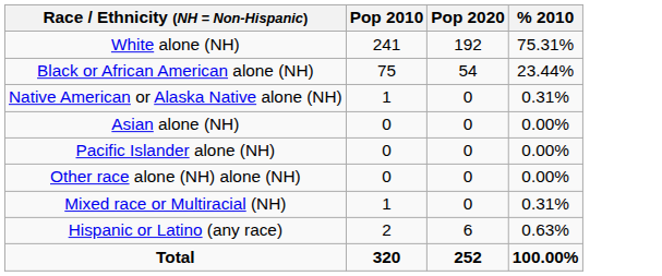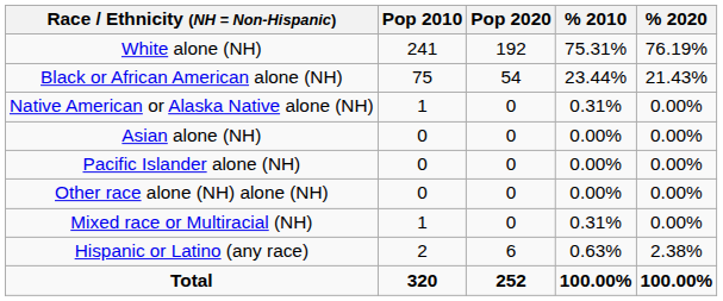 <table class="wikitable" style="text-align:center;">
 <tr>
 <th>Race / Ethnicity <small>(<em>NH = Non-Hispanic</em>)</small></th>
 <th>Pop 2010</th>
 <th>Pop 2020</th>
 <th>% 2010</th>
+<th>% 2020</th>
 </tr>
 <tr>
 <td><a href='#'>White</a> alone (NH)</td>
 <td>241</td>
 <td>192</td>
 <td>75.31%</td>
+<td>76.19%</td>
 </tr>
 <tr>
 <td><a href='#'>Black or African American</a> alone (NH)</td>
 <td>75</td>
 <td>54</td>
 <td>23.44%</td>
+<td>21.43%</td>
 </tr>
 <tr>
 <td><a href='#'>Native American</a> or <a href='#'>Alaska Native</a> alone (NH)</td>
 <td>1</td>
 <td>0</td>
 <td>0.31%</td>
+<td>0.00%</td>
 </tr>
 <tr>
 <td><a href='#'>Asian</a> alone (NH)</td>
 <td>0</td>
 <td>0</td>
+<td>0.00%</td>
 <td>0.00%</td>
 </tr>
 <tr>
 <td><a href='#'>Pacific Islander</a> alone (NH)</td>
 <td>0</td>
 <td>0</td>
 <td>0.00%</td>
+<td>0.00%</td>
 </tr>
 <tr>
 <td><a href='#'>Other race</a> alone (NH) alone (NH)</td>
 <td>0</td>
 <td>0</td>
+<td>0.00%</td>
 <td>0.00%</td>
 </tr>
 <tr>
 <td><a href='#'>Mixed race or Multiracial</a> (NH)</td>
 <td>1</td>
 <td>0</td>
 <td>0.31%</td>
+<td>0.00%</td>
 </tr>
 <tr>
 <td><a href='#'>Hispanic or Latino</a> (any race)</td>
 <td>2</td>
 <td>6</td>
 <td>0.63%</td>
+<td>2.38%</td>
 </tr>
 <tr>
 <td><strong>Total</strong></td>
 <td><strong>320</strong></td>
 <td><strong>252</strong></td>
 <td><strong>100.00%</strong></td>
+<td><strong>100.00%</strong></td>
 </tr>
 </table>
